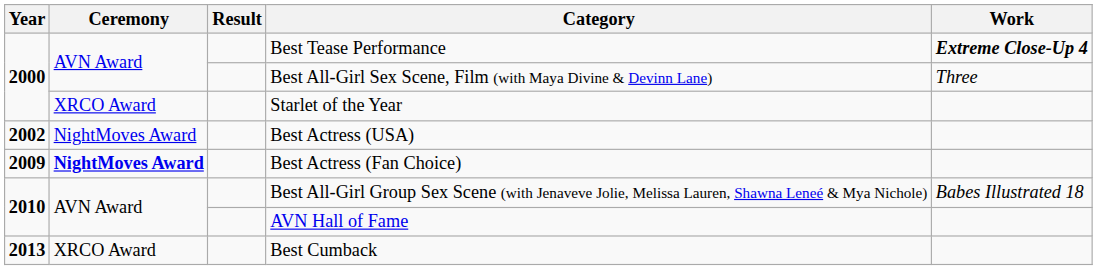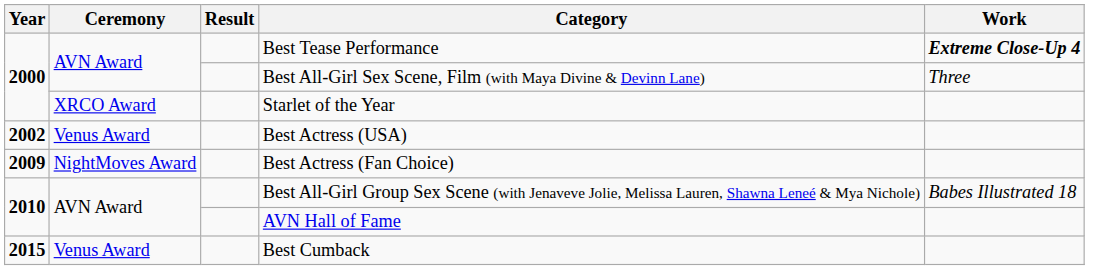 <table class="wikitable">
 <tr>
 <th>Year</th>
 <th>Ceremony</th>
 <th>Result</th>
 <th>Category</th>
 <th>Work</th>
 </tr>
 <tr>
 <td rowspan="3"><strong>2000</strong></td>
 <td rowspan="2"><a href='#'>AVN Award</a></td>
 <td></td>
 <td>Best Tease Performance</td>
 <td><strong><em>Extreme Close-Up 4</em></strong></td>
 </tr>
 <tr>
 <td></td>
 <td>Best All-Girl Sex Scene, Film <small>(with Maya Divine & <a href='#'>Devinn Lane</a>)</small></td>
 <td><em>Three</em></td>
 </tr>
 <tr>
 <td><a href='#'>XRCO Award</a></td>
 <td></td>
 <td>Starlet of the Year</td>
 <td></td>
 </tr>
 <tr>
 <td><strong>2002</strong></td>
-<td><a href='#'>NightMoves Award</a></td>
+<td><a href='#'>Venus Award</a></td>
 <td></td>
 <td>Best Actress (USA)</td>
 <td></td>
 </tr>
 <tr>
 <td><strong>2009</strong></td>
-<td><strong><a href='#'>NightMoves Award</a></strong></td>
+<td><a href='#'>NightMoves Award</a></td>
 <td></td>
 <td>Best Actress (Fan Choice)</td>
 <td></td>
 </tr>
 <tr>
 <td rowspan="2"><strong>2010</strong></td>
 <td rowspan="2">AVN Award</td>
 <td></td>
 <td>Best All-Girl Group Sex Scene <small>(with Jenaveve Jolie, Melissa Lauren, <a href='#'>Shawna Leneé</a> & Mya Nichole)</small></td>
 <td><em>Babes Illustrated 18 </em></td>
 </tr>
 <tr>
 <td></td>
 <td><a href='#'>AVN Hall of Fame</a></td>
 <td></td>
 </tr>
 <tr>
-<td><strong>2013</strong></td>
-<td>XRCO Award</td>
+<td><strong>2015</strong></td>
+<td><a href='#'>Venus Award</a></td>
 <td></td>
 <td>Best Cumback</td>
 <td></td>
 </tr>
 </table>
